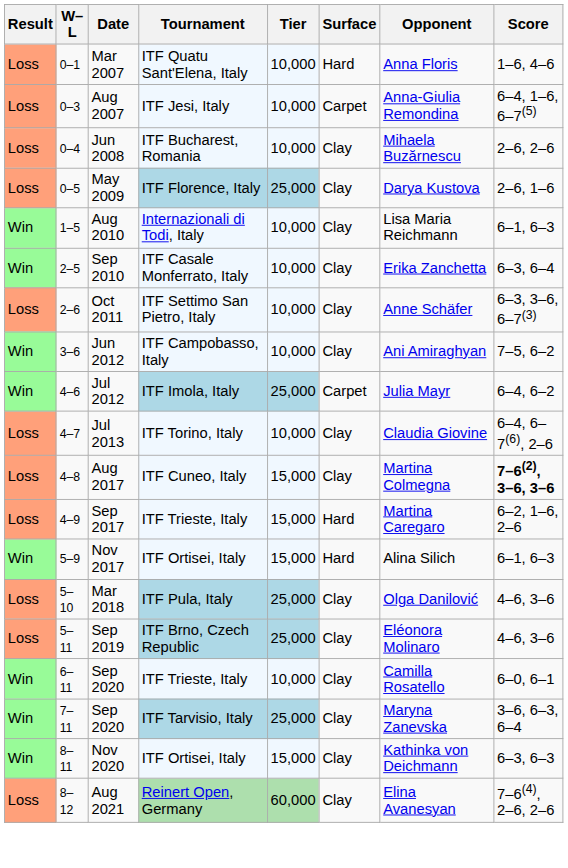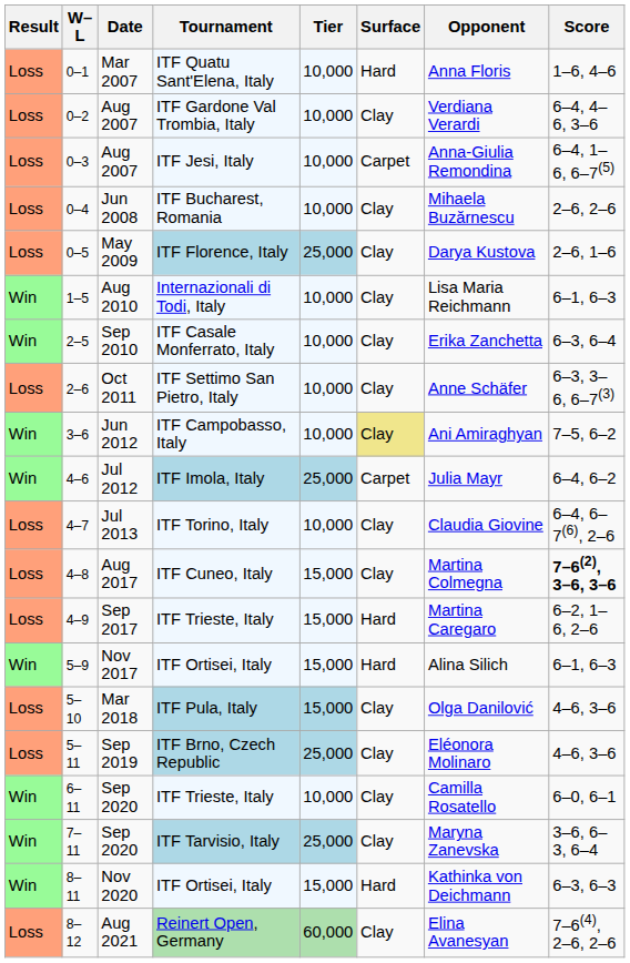 <table class="sortable wikitable">
 <tr>
 <th>Result</th>
 <th class="unsortable">W–L</th>
 <th>Date</th>
 <th>Tournament</th>
 <th>Tier</th>
 <th>Surface</th>
 <th>Opponent</th>
 <th class="unsortable">Score</th>
 </tr>
 <tr>
 <td bgcolor=#ffa07a>Loss</td>
 <td><small>0–1</small></td>
 <td>Mar 2007</td>
 <td bgcolor=#f0f8ff>ITF Quatu Sant'Elena, Italy</td>
 <td bgcolor=#f0f8ff>10,000</td>
 <td>Hard</td>
 <td> <a href='#'>Anna Floris</a></td>
 <td>1–6, 4–6</td>
+</tr>
+<tr>
+<td bgcolor=#ffa07a>Loss</td>
+<td><small>0–2</small></td>
+<td>Aug 2007</td>
+<td bgcolor=#f0f8ff>ITF Gardone Val Trombia, Italy</td>
+<td bgcolor=#f0f8ff>10,000</td>
+<td>Clay</td>
+<td> <a href='#'>Verdiana Verardi</a></td>
+<td>6–4, 4–6, 3–6</td>
 </tr>
 <tr>
 <td bgcolor=#ffa07a>Loss</td>
 <td><small>0–3</small></td>
 <td>Aug 2007</td>
 <td bgcolor=#f0f8ff>ITF Jesi, Italy</td>
 <td bgcolor=#f0f8ff>10,000</td>
 <td>Carpet</td>
 <td> <a href='#'>Anna-Giulia Remondina</a></td>
 <td>6–4, 1–6, 6–7<sup>(5)</sup></td>
 </tr>
 <tr>
 <td bgcolor=#ffa07a>Loss</td>
 <td><small>0–4</small></td>
 <td>Jun 2008</td>
 <td bgcolor=#f0f8ff>ITF Bucharest, Romania</td>
 <td bgcolor=#f0f8ff>10,000</td>
 <td>Clay</td>
 <td> <a href='#'>Mihaela Buzărnescu</a></td>
 <td>2–6, 2–6</td>
 </tr>
 <tr>
 <td bgcolor=#ffa07a>Loss</td>
 <td><small>0–5</small></td>
 <td>May 2009</td>
 <td bgcolor=lightblue>ITF Florence, Italy</td>
 <td bgcolor=lightblue>25,000</td>
 <td>Clay</td>
 <td> <a href='#'>Darya Kustova</a></td>
 <td>2–6, 1–6</td>
 </tr>
 <tr>
 <td bgcolor=#98FB98>Win</td>
 <td><small>1–5</small></td>
 <td>Aug 2010</td>
 <td bgcolor=#f0f8ff><a href='#'>Internazionali di Todi</a>, Italy</td>
 <td bgcolor=#f0f8ff>10,000</td>
 <td>Clay</td>
 <td> Lisa Maria Reichmann</td>
 <td>6–1, 6–3</td>
 </tr>
 <tr>
 <td bgcolor=#98FB98>Win</td>
 <td><small>2–5</small></td>
 <td>Sep 2010</td>
 <td bgcolor=#f0f8ff>ITF Casale Monferrato, Italy</td>
 <td bgcolor=#f0f8ff>10,000</td>
 <td>Clay</td>
 <td> <a href='#'>Erika Zanchetta</a></td>
 <td>6–3, 6–4</td>
 </tr>
 <tr>
 <td bgcolor=#ffa07a>Loss</td>
 <td><small>2–6</small></td>
 <td>Oct 2011</td>
 <td bgcolor=#f0f8ff>ITF Settimo San Pietro, Italy</td>
 <td bgcolor=#f0f8ff>10,000</td>
 <td>Clay</td>
 <td> <a href='#'>Anne Schäfer</a></td>
 <td>6–3, 3–6, 6–7<sup>(3)</sup></td>
 </tr>
 <tr>
 <td bgcolor=#98FB98>Win</td>
 <td><small>3–6</small></td>
 <td>Jun 2012</td>
 <td bgcolor=#f0f8ff>ITF Campobasso, Italy</td>
 <td bgcolor=#f0f8ff>10,000</td>
-<td>Clay</td>
+<td style="background: khaki;">Clay</td>
 <td> <a href='#'>Ani Amiraghyan</a></td>
 <td>7–5, 6–2</td>
 </tr>
 <tr>
 <td bgcolor=#98FB98>Win</td>
 <td><small>4–6</small></td>
 <td>Jul 2012</td>
 <td bgcolor=lightblue>ITF Imola, Italy</td>
 <td bgcolor=lightblue>25,000</td>
 <td>Carpet</td>
 <td> <a href='#'>Julia Mayr</a></td>
 <td>6–4, 6–2</td>
 </tr>
 <tr>
 <td bgcolor=#ffa07a>Loss</td>
 <td><small>4–7</small></td>
 <td>Jul 2013</td>
 <td bgcolor=#f0f8ff>ITF Torino, Italy</td>
 <td bgcolor=#f0f8ff>10,000</td>
 <td>Clay</td>
 <td> <a href='#'>Claudia Giovine</a></td>
 <td>6–4, 6–7<sup>(6)</sup>, 2–6</td>
 </tr>
 <tr>
 <td bgcolor=#ffa07a>Loss</td>
 <td><small>4–8</small></td>
 <td>Aug 2017</td>
 <td style="background:#f0f8ff;">ITF Cuneo, Italy</td>
 <td style="background:#f0f8ff;">15,000</td>
 <td>Clay</td>
 <td> <a href='#'>Martina Colmegna</a></td>
 <td><strong>7–6<sup>(2)</sup>, 3–6, 3–6</strong></td>
 </tr>
 <tr>
 <td bgcolor=#ffa07a>Loss</td>
 <td><small>4–9</small></td>
 <td>Sep 2017</td>
 <td style="background:#f0f8ff;">ITF Trieste, Italy</td>
 <td style="background:#f0f8ff;">15,000</td>
 <td>Hard</td>
 <td> <a href='#'>Martina Caregaro</a></td>
 <td>6–2, 1–6, 2–6</td>
 </tr>
 <tr>
 <td bgcolor=#98FB98>Win</td>
 <td><small>5–9</small></td>
 <td>Nov 2017</td>
 <td style="background:#f0f8ff;">ITF Ortisei, Italy</td>
 <td style="background:#f0f8ff;">15,000</td>
 <td>Hard</td>
 <td> Alina Silich</td>
 <td>6–1, 6–3</td>
 </tr>
 <tr>
 <td bgcolor=#ffa07a>Loss</td>
 <td><small>5–10</small></td>
 <td>Mar 2018</td>
 <td bgcolor=lightblue>ITF Pula, Italy</td>
-<td bgcolor=lightblue>25,000</td>
+<td bgcolor=lightblue>15,000</td>
 <td>Clay</td>
 <td> <a href='#'>Olga Danilović</a></td>
 <td>4–6, 3–6</td>
 </tr>
 <tr>
 <td bgcolor=#ffa07a>Loss</td>
 <td><small>5–11</small></td>
 <td>Sep 2019</td>
 <td bgcolor=lightblue>ITF Brno, Czech Republic</td>
 <td bgcolor=lightblue>25,000</td>
 <td>Clay</td>
 <td> <a href='#'>Eléonora Molinaro</a></td>
 <td>4–6, 3–6</td>
 </tr>
 <tr>
 <td bgcolor=#98FB98>Win</td>
 <td><small>6–11</small></td>
 <td>Sep 2020</td>
 <td style="background:#f0f8ff;">ITF Trieste, Italy</td>
 <td style="background:#f0f8ff;">10,000</td>
 <td>Clay</td>
 <td> <a href='#'>Camilla Rosatello</a></td>
 <td>6–0, 6–1</td>
 </tr>
 <tr>
 <td bgcolor=#98FB98>Win</td>
 <td><small>7–11</small></td>
 <td>Sep 2020</td>
 <td bgcolor=lightblue>ITF Tarvisio, Italy</td>
 <td bgcolor=lightblue>25,000</td>
 <td>Clay</td>
 <td> <a href='#'>Maryna Zanevska</a></td>
 <td>3–6, 6–3, 6–4</td>
 </tr>
 <tr>
 <td bgcolor=#98FB98>Win</td>
 <td><small>8–11</small></td>
 <td>Nov 2020</td>
 <td style="background:#f0f8ff;">ITF Ortisei, Italy</td>
 <td style="background:#f0f8ff;">15,000</td>
-<td>Clay</td>
+<td>Hard</td>
 <td> <a href='#'>Kathinka von Deichmann</a></td>
 <td>6–3, 6–3</td>
 </tr>
 <tr>
 <td bgcolor=#ffa07a>Loss</td>
 <td><small>8–12</small></td>
 <td>Aug 2021</td>
 <td bgcolor=#addfad><a href='#'>Reinert Open</a>, Germany</td>
 <td bgcolor=#addfad>60,000</td>
 <td>Clay</td>
 <td> <a href='#'>Elina Avanesyan</a></td>
 <td>7–6<sup>(4)</sup>, 2–6, 2–6</td>
 </tr>
 </table>
